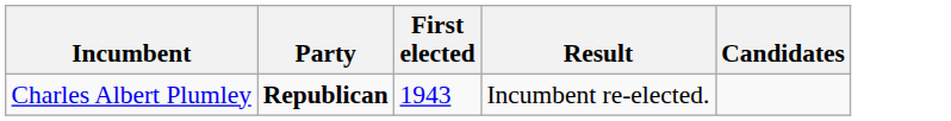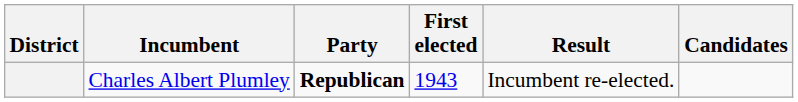 <table class=wikitable>
 <tr valign=bottom>
+<th>District</th>
 <th>Incumbent</th>
 <th>Party</th>
 <th>First<br>elected</th>
 <th>Result</th>
 <th>Candidates</th>
 </tr>
 <tr>
+<th></th>
 <td><a href='#'>Charles Albert Plumley</a></td>
 <td><strong>Republican</strong></td>
 <td><a href='#'>1943</a></td>
 <td>Incumbent re-elected.</td>
 <td nowrap></td>
 </tr>
 </table>
